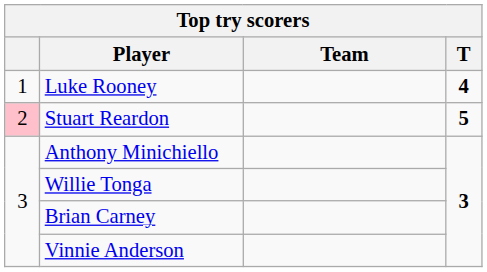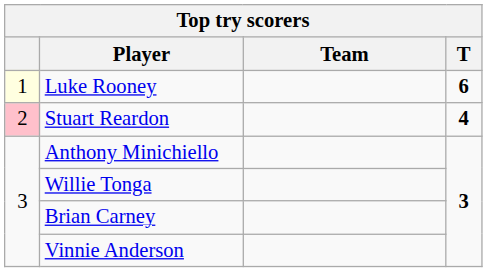 <table class="wikitable" style="text-align:center;">
 <tr>
 <th colspan="10">Top try scorers</th>
 </tr>
 <tr>
 <th width=20 abbr="Position"></th>
 <th width=150>Player</th>
 <th width=150>Team</th>
 <th width=20 abbr="Tries">T</th>
 </tr>
 <tr>
-<td>1</td>
+<td style="background: lightyellow;">1</td>
 <td style="text-align:left;"><a href='#'>Luke Rooney</a></td>
 <td></td>
-<td><strong>4</strong></td>
+<td><strong>6</strong></td>
 </tr>
 <tr>
 <td style="background: pink;">2</td>
 <td style="text-align:left;"><a href='#'>Stuart Reardon</a></td>
 <td></td>
-<td><strong>5</strong></td>
+<td><strong>4</strong></td>
 </tr>
 <tr>
 <td rowspan=4>3</td>
 <td style="text-align:left;"><a href='#'>Anthony Minichiello</a></td>
 <td></td>
 <td rowspan=4><strong>3</strong></td>
 </tr>
 <tr>
 <td style="text-align:left;"><a href='#'>Willie Tonga</a></td>
 <td></td>
 </tr>
 <tr>
 <td style="text-align:left;"><a href='#'>Brian Carney</a></td>
 <td></td>
 </tr>
 <tr>
 <td style="text-align:left;"><a href='#'>Vinnie Anderson</a></td>
 <td></td>
 </tr>
 </table>
